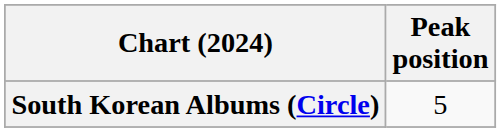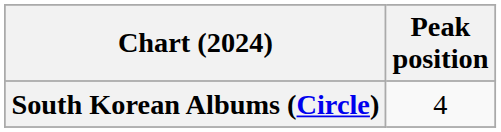 <table class="wikitable plainrowheaders" style="text-align:center;">
 <tr>
 <th scope="col">Chart (2024)</th>
 <th scope="col">Peak<br>position</th>
 </tr>
 <tr>
 <th scope="row">South Korean Albums (<a href='#'>Circle</a>)</th>
-<td>5</td>
+<td>4</td>
 </tr>
 </table>
